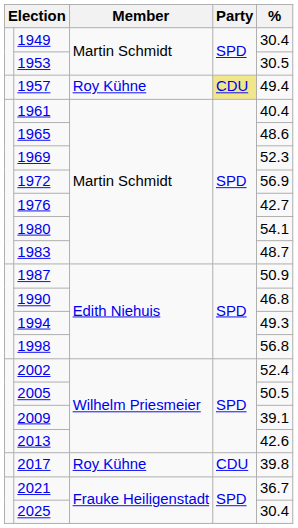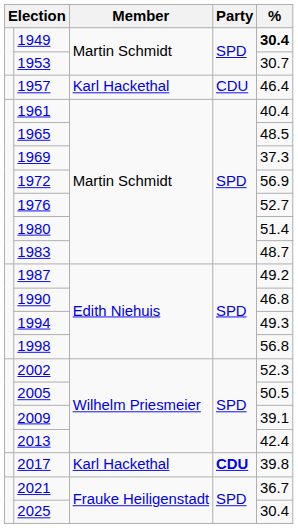 <table class=wikitable>
 <tr>
 <th colspan=2>Election</th>
 <th>Member</th>
 <th>Party</th>
 <th>%</th>
 </tr>
 <tr>
 <td rowspan=2 bgcolor=></td>
 <td><a href='#'>1949</a></td>
 <td rowspan=2>Martin Schmidt</td>
 <td rowspan=2><a href='#'>SPD</a></td>
-<td align=right>30.4</td>
+<td align=right><strong>30.4</strong></td>
 </tr>
 <tr>
 <td><a href='#'>1953</a></td>
-<td align=right>30.5</td>
+<td align=right>30.7</td>
 </tr>
 <tr>
 <td bgcolor=></td>
 <td><a href='#'>1957</a></td>
-<td><a href='#'>Roy Kühne</a></td>
-<td style="background: khaki;"><a href='#'>CDU</a></td>
-<td align=right>49.4</td>
+<td><a href='#'>Karl Hackethal</a></td>
+<td><a href='#'>CDU</a></td>
+<td align=right>46.4</td>
 </tr>
 <tr>
 <td rowspan=7 bgcolor=></td>
 <td><a href='#'>1961</a></td>
 <td rowspan=7>Martin Schmidt</td>
 <td rowspan=7><a href='#'>SPD</a></td>
 <td align=right>40.4</td>
 </tr>
 <tr>
 <td><a href='#'>1965</a></td>
-<td align=right>48.6</td>
+<td align=right>48.5</td>
 </tr>
 <tr>
 <td><a href='#'>1969</a></td>
-<td align=right>52.3</td>
+<td align=right>37.3</td>
 </tr>
 <tr>
 <td><a href='#'>1972</a></td>
 <td align=right>56.9</td>
 </tr>
 <tr>
 <td><a href='#'>1976</a></td>
-<td align=right>42.7</td>
+<td align=right>52.7</td>
 </tr>
 <tr>
 <td><a href='#'>1980</a></td>
-<td align=right>54.1</td>
+<td align=right>51.4</td>
 </tr>
 <tr>
 <td><a href='#'>1983</a></td>
 <td align=right>48.7</td>
 </tr>
 <tr>
 <td rowspan=4 bgcolor=></td>
 <td><a href='#'>1987</a></td>
 <td rowspan=4><a href='#'>Edith Niehuis</a></td>
 <td rowspan=4><a href='#'>SPD</a></td>
-<td align=right>50.9</td>
+<td align=right>49.2</td>
 </tr>
 <tr>
 <td><a href='#'>1990</a></td>
 <td align=right>46.8</td>
 </tr>
 <tr>
 <td><a href='#'>1994</a></td>
 <td align=right>49.3</td>
 </tr>
 <tr>
 <td><a href='#'>1998</a></td>
 <td align=right>56.8</td>
 </tr>
 <tr>
 <td rowspan=4 bgcolor=></td>
 <td><a href='#'>2002</a></td>
 <td rowspan=4><a href='#'>Wilhelm Priesmeier</a></td>
 <td rowspan=4><a href='#'>SPD</a></td>
-<td align=right>52.4</td>
+<td align=right>52.3</td>
 </tr>
 <tr>
 <td><a href='#'>2005</a></td>
 <td align=right>50.5</td>
 </tr>
 <tr>
 <td><a href='#'>2009</a></td>
 <td align=right>39.1</td>
 </tr>
 <tr>
 <td><a href='#'>2013</a></td>
-<td align=right>42.6</td>
+<td align=right>42.4</td>
 </tr>
 <tr>
 <td bgcolor=></td>
 <td><a href='#'>2017</a></td>
-<td><a href='#'>Roy Kühne</a></td>
-<td><a href='#'>CDU</a></td>
+<td><a href='#'>Karl Hackethal</a></td>
+<td><strong><a href='#'>CDU</a></strong></td>
 <td align=right>39.8</td>
 </tr>
 <tr>
 <td rowspan=2 bgcolor=></td>
 <td><a href='#'>2021</a></td>
 <td rowspan=2><a href='#'>Frauke Heiligenstadt</a></td>
 <td rowspan=2><a href='#'>SPD</a></td>
 <td align=right>36.7</td>
 </tr>
 <tr>
 <td><a href='#'> 2025</a></td>
 <td align=right>30.4</td>
 </tr>
 </table>
